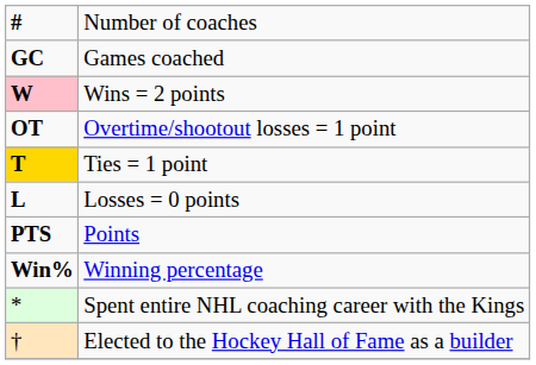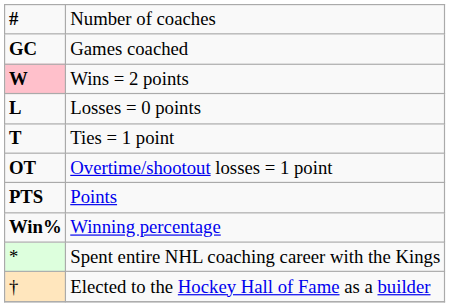 <table class="wikitable">
 <tr>
 <td><strong>#</strong></td>
 <td>Number of coaches</td>
 </tr>
 <tr>
 <td><strong>GC</strong></td>
 <td>Games coached</td>
 </tr>
 <tr>
 <td style="background: pink;"><strong>W</strong></td>
 <td>Wins = 2 points</td>
 </tr>
 <tr>
-<td><strong>OT</strong></td>
-<td><a href='#'>Overtime/shootout</a> losses = 1 point</td>
+<td><strong>L</strong></td>
+<td>Losses = 0 points</td>
 </tr>
 <tr>
-<td style="background: gold;"><strong>T</strong></td>
+<td><strong>T</strong></td>
 <td>Ties = 1 point</td>
 </tr>
 <tr>
-<td><strong>L</strong></td>
-<td>Losses = 0 points</td>
+<td><strong>OT</strong></td>
+<td><a href='#'>Overtime/shootout</a> losses = 1 point</td>
 </tr>
 <tr>
 <td><strong>PTS</strong></td>
 <td><a href='#'>Points</a></td>
 </tr>
 <tr>
 <td><strong>Win%</strong></td>
 <td><a href='#'>Winning percentage</a></td>
 </tr>
 <tr>
 <td style="background-color:#ddffdd">*</td>
 <td>Spent entire NHL coaching career with the Kings</td>
 </tr>
 <tr>
 <td style="background-color:#FFE6BD">†</td>
 <td>Elected to the <a href='#'>Hockey Hall of Fame</a> as a <a href='#'>builder</a></td>
 </tr>
 <tr>
 </tr>
 </table>
